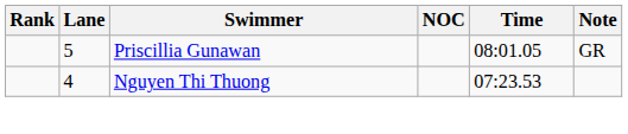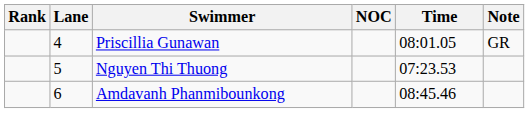 <table class="wikitable sortable" style="text-align:Left">
 <tr>
 <th width=10>Rank</th>
 <th width=10>Lane</th>
 <th width=250>Swimmer</th>
 <th width=10>NOC</th>
 <th width=80>Time</th>
 <th width=10>Note</th>
 </tr>
 <tr>
 <td></td>
-<td>5</td>
+<td>4</td>
 <td><a href='#'>Priscillia Gunawan</a></td>
 <td></td>
 <td>08:01.05</td>
 <td>GR</td>
 </tr>
 <tr>
 <td></td>
-<td>4</td>
+<td>5</td>
 <td><a href='#'>Nguyen Thi Thuong</a></td>
 <td></td>
 <td>07:23.53</td>
 <td></td>
 </tr>
+<tr>
+<td></td>
+<td>6</td>
+<td><a href='#'>Amdavanh Phanmibounkong</a></td>
+<td></td>
+<td>08:45.46</td>
+<td></td>
+</tr>
 </table>
